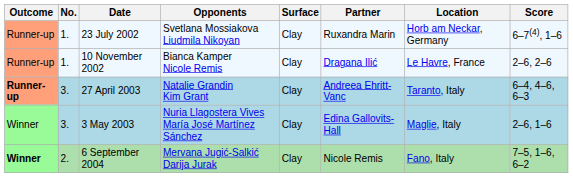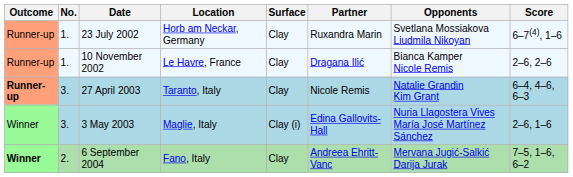 <table class="sortable wikitable" style=font-size:97%>
 <tr>
 <th>Outcome</th>
 <th>No.</th>
 <th>Date</th>
-<th>Opponents</th>
+<th>Location</th>
 <th>Surface</th>
 <th>Partner</th>
-<th>Location</th>
+<th>Opponents</th>
 <th class="unsortable">Score</th>
 </tr>
 <tr style="background:#f0f8ff;">
 <td style="background:#ffa07a;">Runner-up</td>
 <td>1.</td>
 <td>23 July 2002</td>
-<td> Svetlana Mossiakova <br>  <a href='#'>Liudmila Nikoyan</a></td>
+<td><a href='#'>Horb am Neckar</a>, Germany</td>
 <td>Clay</td>
 <td> Ruxandra Marin</td>
-<td><a href='#'>Horb am Neckar</a>, Germany</td>
+<td> Svetlana Mossiakova <br>  <a href='#'>Liudmila Nikoyan</a></td>
 <td>6–7<sup>(4)</sup>, 1–6</td>
 </tr>
 <tr style="background:#f0f8ff;">
 <td style="background:#ffa07a;">Runner-up</td>
 <td>1.</td>
 <td>10 November 2002</td>
-<td> Bianca Kamper <br>  <a href='#'>Nicole Remis</a></td>
+<td><a href='#'>Le Havre</a>, France</td>
 <td>Clay</td>
 <td> <a href='#'>Dragana Ilić</a></td>
-<td><a href='#'>Le Havre</a>, France</td>
+<td> Bianca Kamper <br>  <a href='#'>Nicole Remis</a></td>
 <td>2–6, 2–6</td>
 </tr>
 <tr style="background:lightblue;">
 <td style="background:#ffa07a;"><strong>Runner-up</strong></td>
 <td>3.</td>
 <td>27 April 2003</td>
+<td><a href='#'>Taranto</a>, Italy</td>
+<td>Clay</td>
+<td> Nicole Remis</td>
 <td> <a href='#'>Natalie Grandin</a> <br>  <a href='#'>Kim Grant</a></td>
-<td>Clay</td>
-<td> <a href='#'>Andreea Ehritt-Vanc</a></td>
-<td><a href='#'>Taranto</a>, Italy</td>
 <td>6–4, 4–6, 6–3</td>
 </tr>
 <tr style="background:lightblue;">
 <td style="background:#98fb98;">Winner</td>
 <td>3.</td>
 <td>3 May 2003</td>
+<td><a href='#'>Maglie</a>, Italy</td>
+<td>Clay (i)</td>
+<td> <a href='#'>Edina Gallovits-Hall</a></td>
 <td> <a href='#'>Nuria Llagostera Vives</a> <br>  <a href='#'>María José Martínez Sánchez</a></td>
-<td>Clay</td>
-<td> <a href='#'>Edina Gallovits-Hall</a></td>
-<td><a href='#'>Maglie</a>, Italy</td>
 <td>2–6, 1–6</td>
 </tr>
 <tr style="background:#addfad;">
 <td style="background:#98fb98;"><strong>Winner</strong></td>
 <td>2.</td>
 <td>6 September 2004</td>
+<td><a href='#'>Fano</a>, Italy</td>
+<td>Clay</td>
+<td> <a href='#'>Andreea Ehritt-Vanc</a></td>
 <td> <a href='#'>Mervana Jugić-Salkić</a> <br>  <a href='#'>Darija Jurak</a></td>
-<td>Clay</td>
-<td> Nicole Remis</td>
-<td><a href='#'>Fano</a>, Italy</td>
 <td>7–5, 1–6, 6–2</td>
 </tr>
 </table>
